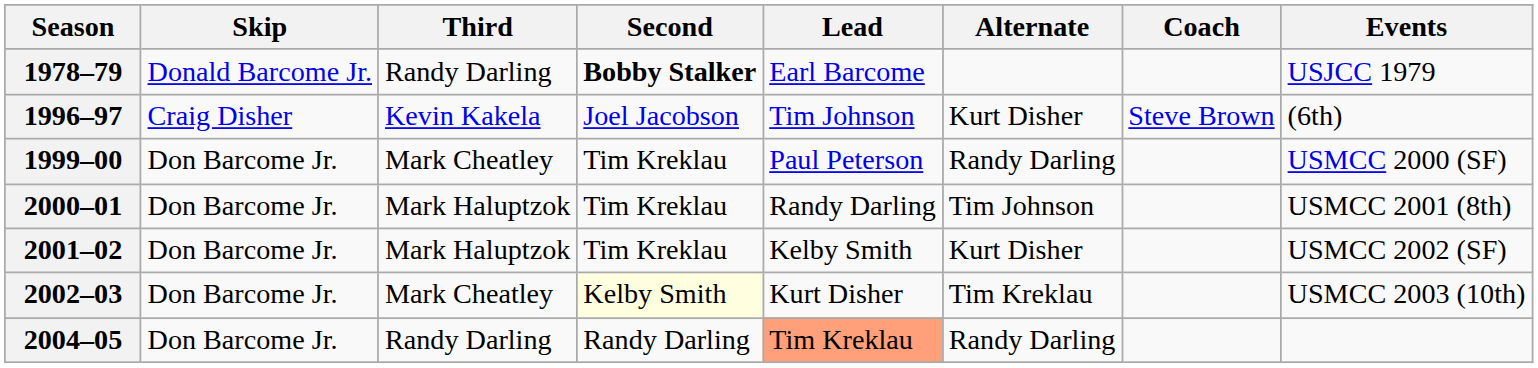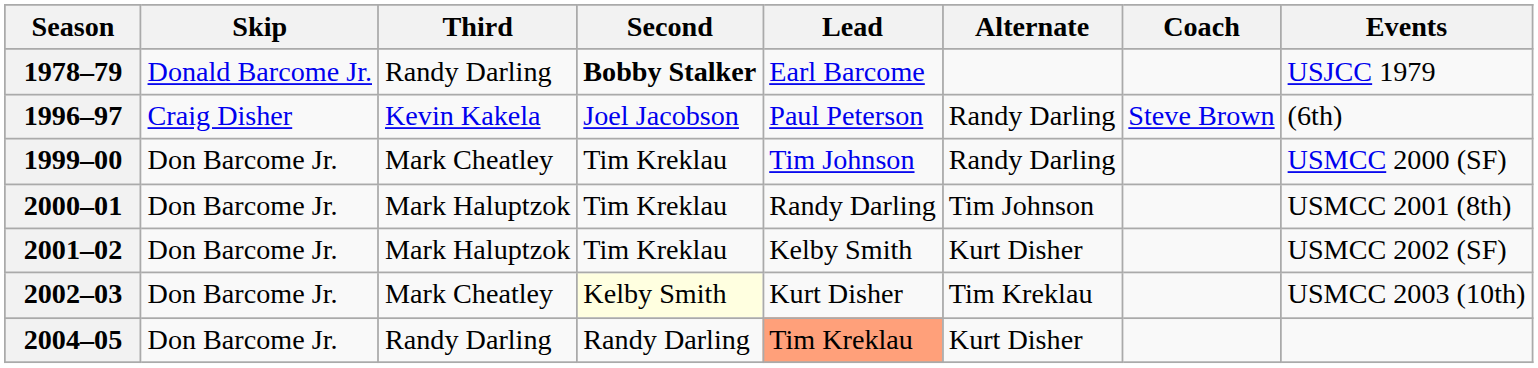 <table class="wikitable">
 <tr>
 <th scope="col" width=70>Season</th>
 <th scope="col">Skip</th>
 <th scope="col">Third</th>
 <th scope="col">Second</th>
 <th scope="col">Lead</th>
 <th scope="col">Alternate</th>
 <th scope="col">Coach</th>
 <th scope="col">Events</th>
 </tr>
 <tr>
 <th scope="row">1978–79</th>
 <td><a href='#'>Donald Barcome Jr.</a></td>
 <td>Randy Darling</td>
 <td><strong>Bobby Stalker</strong></td>
 <td><a href='#'>Earl Barcome</a></td>
 <td></td>
 <td></td>
 <td><a href='#'>USJCC</a> 1979 <br> </td>
 </tr>
 <tr>
 <th scope="row">1996–97</th>
 <td><a href='#'>Craig Disher</a></td>
 <td><a href='#'>Kevin Kakela</a></td>
 <td><a href='#'>Joel Jacobson</a></td>
-<td><a href='#'>Tim Johnson</a></td>
-<td>Kurt Disher</td>
+<td><a href='#'>Paul Peterson</a></td>
+<td>Randy Darling</td>
 <td><a href='#'>Steve Brown</a></td>
 <td> (6th)</td>
 </tr>
 <tr>
 <th scope="row">1999–00</th>
 <td>Don Barcome Jr.</td>
 <td>Mark Cheatley</td>
 <td>Tim Kreklau</td>
-<td><a href='#'>Paul Peterson</a></td>
+<td><a href='#'>Tim Johnson</a></td>
 <td>Randy Darling</td>
 <td></td>
 <td><a href='#'>USMCC</a> 2000 (SF)</td>
 </tr>
 <tr>
 <th scope="row">2000–01</th>
 <td>Don Barcome Jr.</td>
 <td>Mark Haluptzok</td>
 <td>Tim Kreklau</td>
 <td>Randy Darling</td>
 <td>Tim Johnson</td>
 <td></td>
 <td>USMCC 2001 (8th)</td>
 </tr>
 <tr>
 <th scope="row">2001–02</th>
 <td>Don Barcome Jr.</td>
 <td>Mark Haluptzok</td>
 <td>Tim Kreklau</td>
 <td>Kelby Smith</td>
 <td>Kurt Disher</td>
 <td></td>
 <td>USMCC 2002 (SF)</td>
 </tr>
 <tr>
 <th scope="row">2002–03</th>
 <td>Don Barcome Jr.</td>
 <td>Mark Cheatley</td>
 <td style="background: lightyellow;">Kelby Smith</td>
 <td>Kurt Disher</td>
 <td>Tim Kreklau</td>
 <td></td>
 <td>USMCC 2003 (10th)</td>
 </tr>
 <tr>
 <th scope="row">2004–05</th>
 <td>Don Barcome Jr.</td>
 <td>Randy Darling</td>
 <td>Randy Darling</td>
 <td style="background: lightsalmon;">Tim Kreklau</td>
-<td>Randy Darling</td>
+<td>Kurt Disher</td>
 <td></td>
 <td></td>
 </tr>
 </table>
